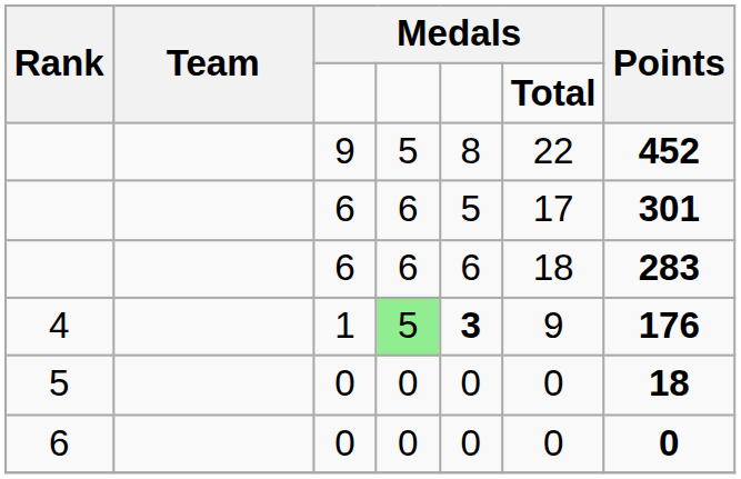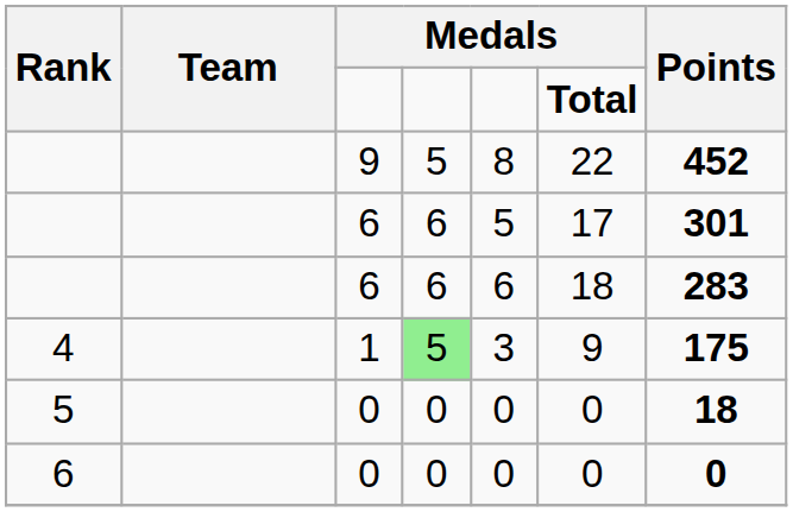 <table class="wikitable">
 <tr>
 <th rowspan=2>Rank</th>
 <th width=80px rowspan=2>Team</th>
 <th colspan=4>Medals</th>
 <th rowspan=2>Points</th>
 </tr>
 <tr>
 <td width=20px align=center></td>
 <td width=20px align=center></td>
 <td width=20px align=center></td>
 <td><strong>Total</strong></td>
 </tr>
 <tr>
 <td align=center></td>
 <td></td>
 <td align=center>9</td>
 <td align=center>5</td>
 <td align=center>8</td>
 <td align=center>22</td>
 <td align=center><strong>452</strong></td>
 </tr>
 <tr>
 <td align=center></td>
 <td></td>
 <td align=center>6</td>
 <td align=center>6</td>
 <td align=center>5</td>
 <td align=center>17</td>
 <td align=center><strong>301</strong></td>
 </tr>
 <tr>
 <td align=center></td>
 <td></td>
 <td align=center>6</td>
 <td align=center>6</td>
 <td align=center>6</td>
 <td align=center>18</td>
 <td align=center><strong>283</strong></td>
 </tr>
 <tr>
 <td align=center>4</td>
 <td></td>
 <td align=center>1</td>
 <td align=center style="background: lightgreen;">5</td>
-<td align=center><strong>3</strong></td>
+<td align=center>3</td>
 <td align=center>9</td>
-<td align=center><strong>176</strong></td>
+<td align=center><strong>175</strong></td>
 </tr>
 <tr>
 <td align=center>5</td>
 <td></td>
 <td align=center>0</td>
 <td align=center>0</td>
 <td align=center>0</td>
 <td align=center>0</td>
 <td align=center><strong>18</strong></td>
 </tr>
 <tr>
 <td align=center>6</td>
 <td><strong></strong></td>
 <td align=center>0</td>
 <td align=center>0</td>
 <td align=center>0</td>
 <td align=center>0</td>
 <td align=center><strong>0</strong></td>
 </tr>
 <tr>
 </tr>
 </table>
